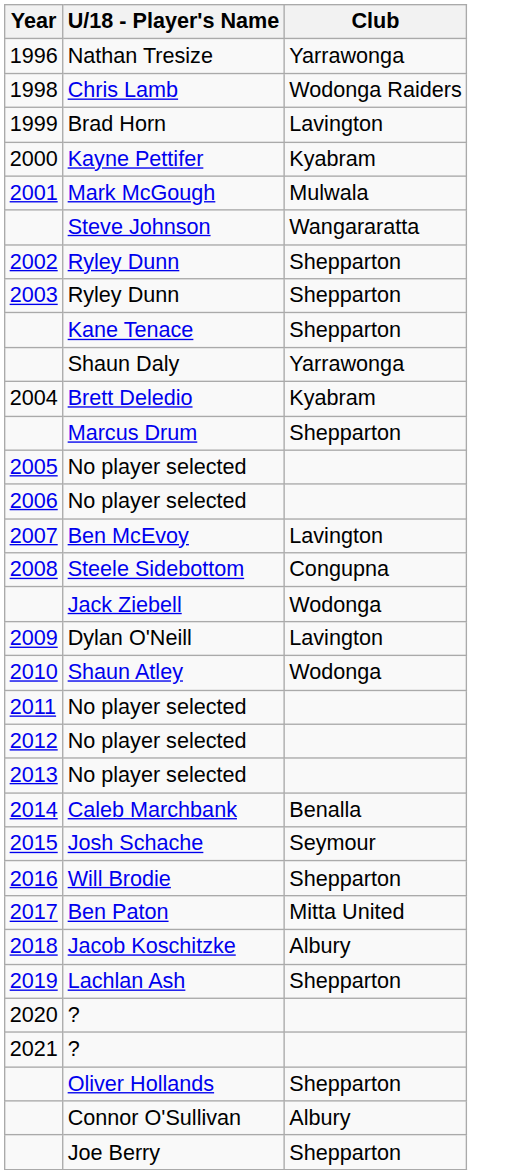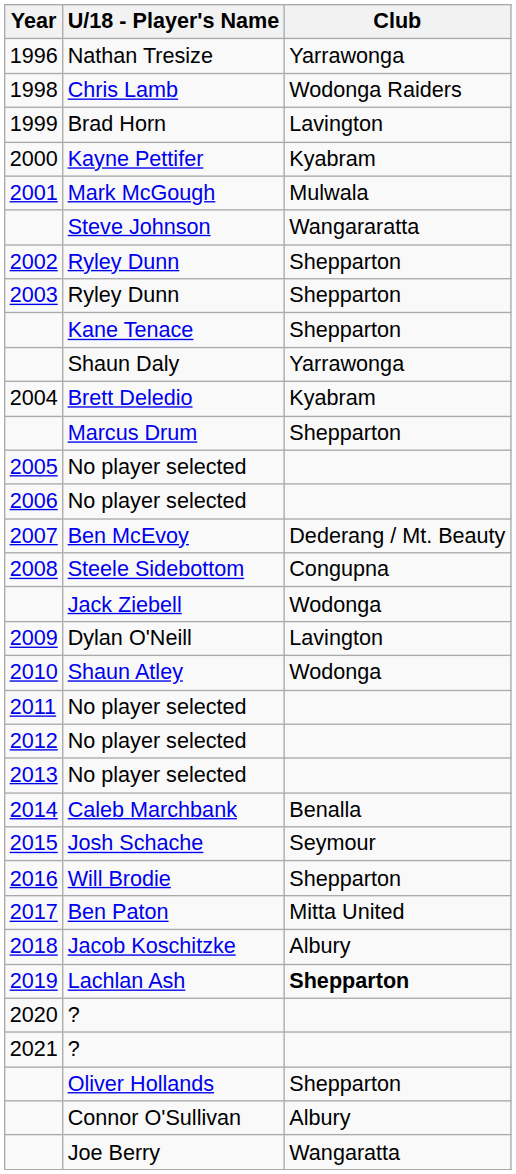 <table class="wikitable collapsible collapsed">
 <tr>
 <th><strong>Year</strong></th>
 <th><span><strong>U/18 - Player's Name</strong></span></th>
 <th><strong>Club</strong></th>
 </tr>
 <tr>
 <td>1996</td>
 <td>Nathan Tresize</td>
 <td>Yarrawonga</td>
 </tr>
 <tr>
 <td>1998</td>
 <td><a href='#'>Chris Lamb</a></td>
 <td>Wodonga Raiders</td>
 </tr>
 <tr>
 <td>1999</td>
 <td>Brad Horn</td>
 <td>Lavington</td>
 </tr>
 <tr>
 <td>2000</td>
 <td><a href='#'>Kayne Pettifer</a></td>
 <td>Kyabram</td>
 </tr>
 <tr>
 <td><a href='#'>2001</a></td>
 <td><a href='#'>Mark McGough</a></td>
 <td>Mulwala</td>
 </tr>
 <tr>
 <td></td>
 <td><a href='#'>Steve Johnson</a></td>
 <td>Wangararatta</td>
 </tr>
 <tr>
 <td><a href='#'>2002</a></td>
 <td><a href='#'>Ryley Dunn</a></td>
 <td>Shepparton</td>
 </tr>
 <tr>
 <td><a href='#'>2003</a></td>
 <td>Ryley Dunn</td>
 <td>Shepparton</td>
 </tr>
 <tr>
 <td></td>
 <td><a href='#'>Kane Tenace</a></td>
 <td>Shepparton</td>
 </tr>
 <tr>
 <td></td>
 <td>Shaun Daly</td>
 <td>Yarrawonga</td>
 </tr>
 <tr>
 <td>2004</td>
 <td><a href='#'>Brett Deledio</a></td>
 <td>Kyabram</td>
 </tr>
 <tr>
 <td></td>
 <td><a href='#'>Marcus Drum</a></td>
 <td>Shepparton</td>
 </tr>
 <tr>
 <td><a href='#'>2005</a></td>
 <td>No player selected</td>
 <td></td>
 </tr>
 <tr>
 <td><a href='#'>2006</a></td>
 <td>No player selected</td>
 <td></td>
 </tr>
 <tr>
 <td><a href='#'>2007</a></td>
 <td><a href='#'>Ben McEvoy</a></td>
-<td>Lavington</td>
+<td>Dederang / Mt. Beauty</td>
 </tr>
 <tr>
 <td><a href='#'>2008</a></td>
 <td><a href='#'>Steele Sidebottom</a></td>
 <td>Congupna</td>
 </tr>
 <tr>
 <td></td>
 <td><a href='#'>Jack Ziebell</a></td>
 <td>Wodonga</td>
 </tr>
 <tr>
 <td><a href='#'>2009</a></td>
 <td>Dylan O'Neill</td>
 <td>Lavington</td>
 </tr>
 <tr>
 <td><a href='#'>2010</a></td>
 <td><a href='#'>Shaun Atley</a></td>
 <td>Wodonga</td>
 </tr>
 <tr>
 <td><a href='#'>2011</a></td>
 <td>No player selected</td>
 <td></td>
 </tr>
 <tr>
 <td><a href='#'>2012</a></td>
 <td>No player selected</td>
 <td></td>
 </tr>
 <tr>
 <td><a href='#'>2013</a></td>
 <td>No player selected</td>
 <td></td>
 </tr>
 <tr>
 <td><a href='#'>2014</a></td>
 <td><a href='#'>Caleb Marchbank</a></td>
 <td>Benalla</td>
 </tr>
 <tr>
 <td><a href='#'>2015</a></td>
 <td><a href='#'>Josh Schache</a></td>
 <td>Seymour</td>
 </tr>
 <tr>
 <td><a href='#'>2016</a></td>
 <td><a href='#'>Will Brodie</a></td>
 <td>Shepparton</td>
 </tr>
 <tr>
 <td><a href='#'>2017</a></td>
 <td><a href='#'>Ben Paton</a></td>
 <td>Mitta United</td>
 </tr>
 <tr>
 <td><a href='#'>2018</a></td>
 <td><a href='#'>Jacob Koschitzke</a></td>
 <td>Albury</td>
 </tr>
 <tr>
 <td><a href='#'>2019</a></td>
 <td><a href='#'>Lachlan Ash</a></td>
-<td>Shepparton</td>
+<td><strong>Shepparton</strong></td>
 </tr>
 <tr>
 <td>2020</td>
 <td>?</td>
 <td></td>
 </tr>
 <tr>
 <td>2021</td>
 <td>?</td>
 <td></td>
 </tr>
 <tr>
 <td></td>
 <td><a href='#'>Oliver Hollands</a></td>
 <td>Shepparton</td>
 </tr>
 <tr>
 <td></td>
 <td>Connor O'Sullivan</td>
 <td>Albury</td>
 </tr>
 <tr>
 <td></td>
 <td>Joe Berry</td>
-<td>Shepparton</td>
+<td>Wangaratta</td>
 </tr>
 <tr>
 </tr>
 </table>
